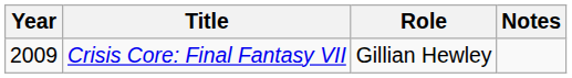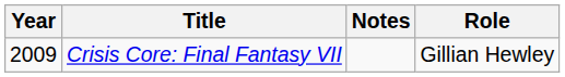 <table class="wikitable sortable">
 <tr>
 <th>Year</th>
 <th>Title</th>
+<th>Notes</th>
 <th>Role</th>
-<th>Notes</th>
 </tr>
 <tr>
 <td>2009</td>
 <td><em><a href='#'>Crisis Core: Final Fantasy VII</a></em></td>
+<td></td>
 <td>Gillian Hewley</td>
-<td></td>
 </tr>
 </table>
